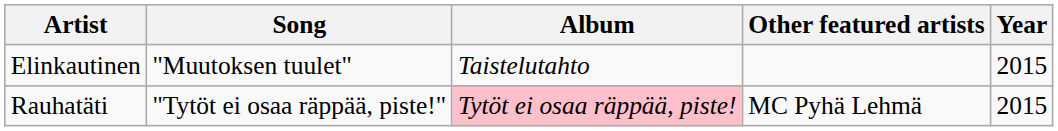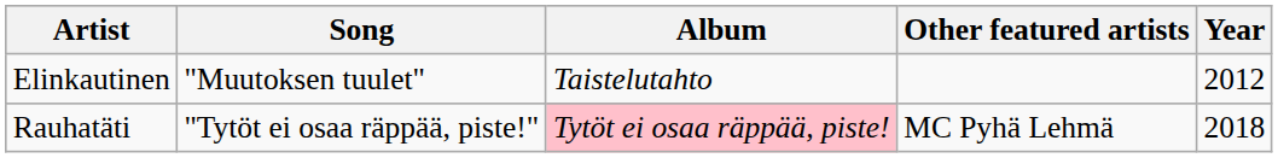 <table class="wikitable">
 <tr>
 <th>Artist</th>
 <th>Song</th>
 <th>Album</th>
 <th>Other featured artists</th>
 <th>Year</th>
 </tr>
 <tr>
 <td>Elinkautinen</td>
 <td>"Muutoksen tuulet"</td>
 <td><em>Taistelutahto</em></td>
 <td></td>
-<td>2015</td>
+<td>2012</td>
 </tr>
 <tr>
 <td>Rauhatäti</td>
 <td>"Tytöt ei osaa räppää, piste!"</td>
 <td style="background: pink;"><em>Tytöt ei osaa räppää, piste!</em></td>
 <td>MC Pyhä Lehmä</td>
-<td>2015</td>
+<td>2018</td>
 </tr>
 </table>
